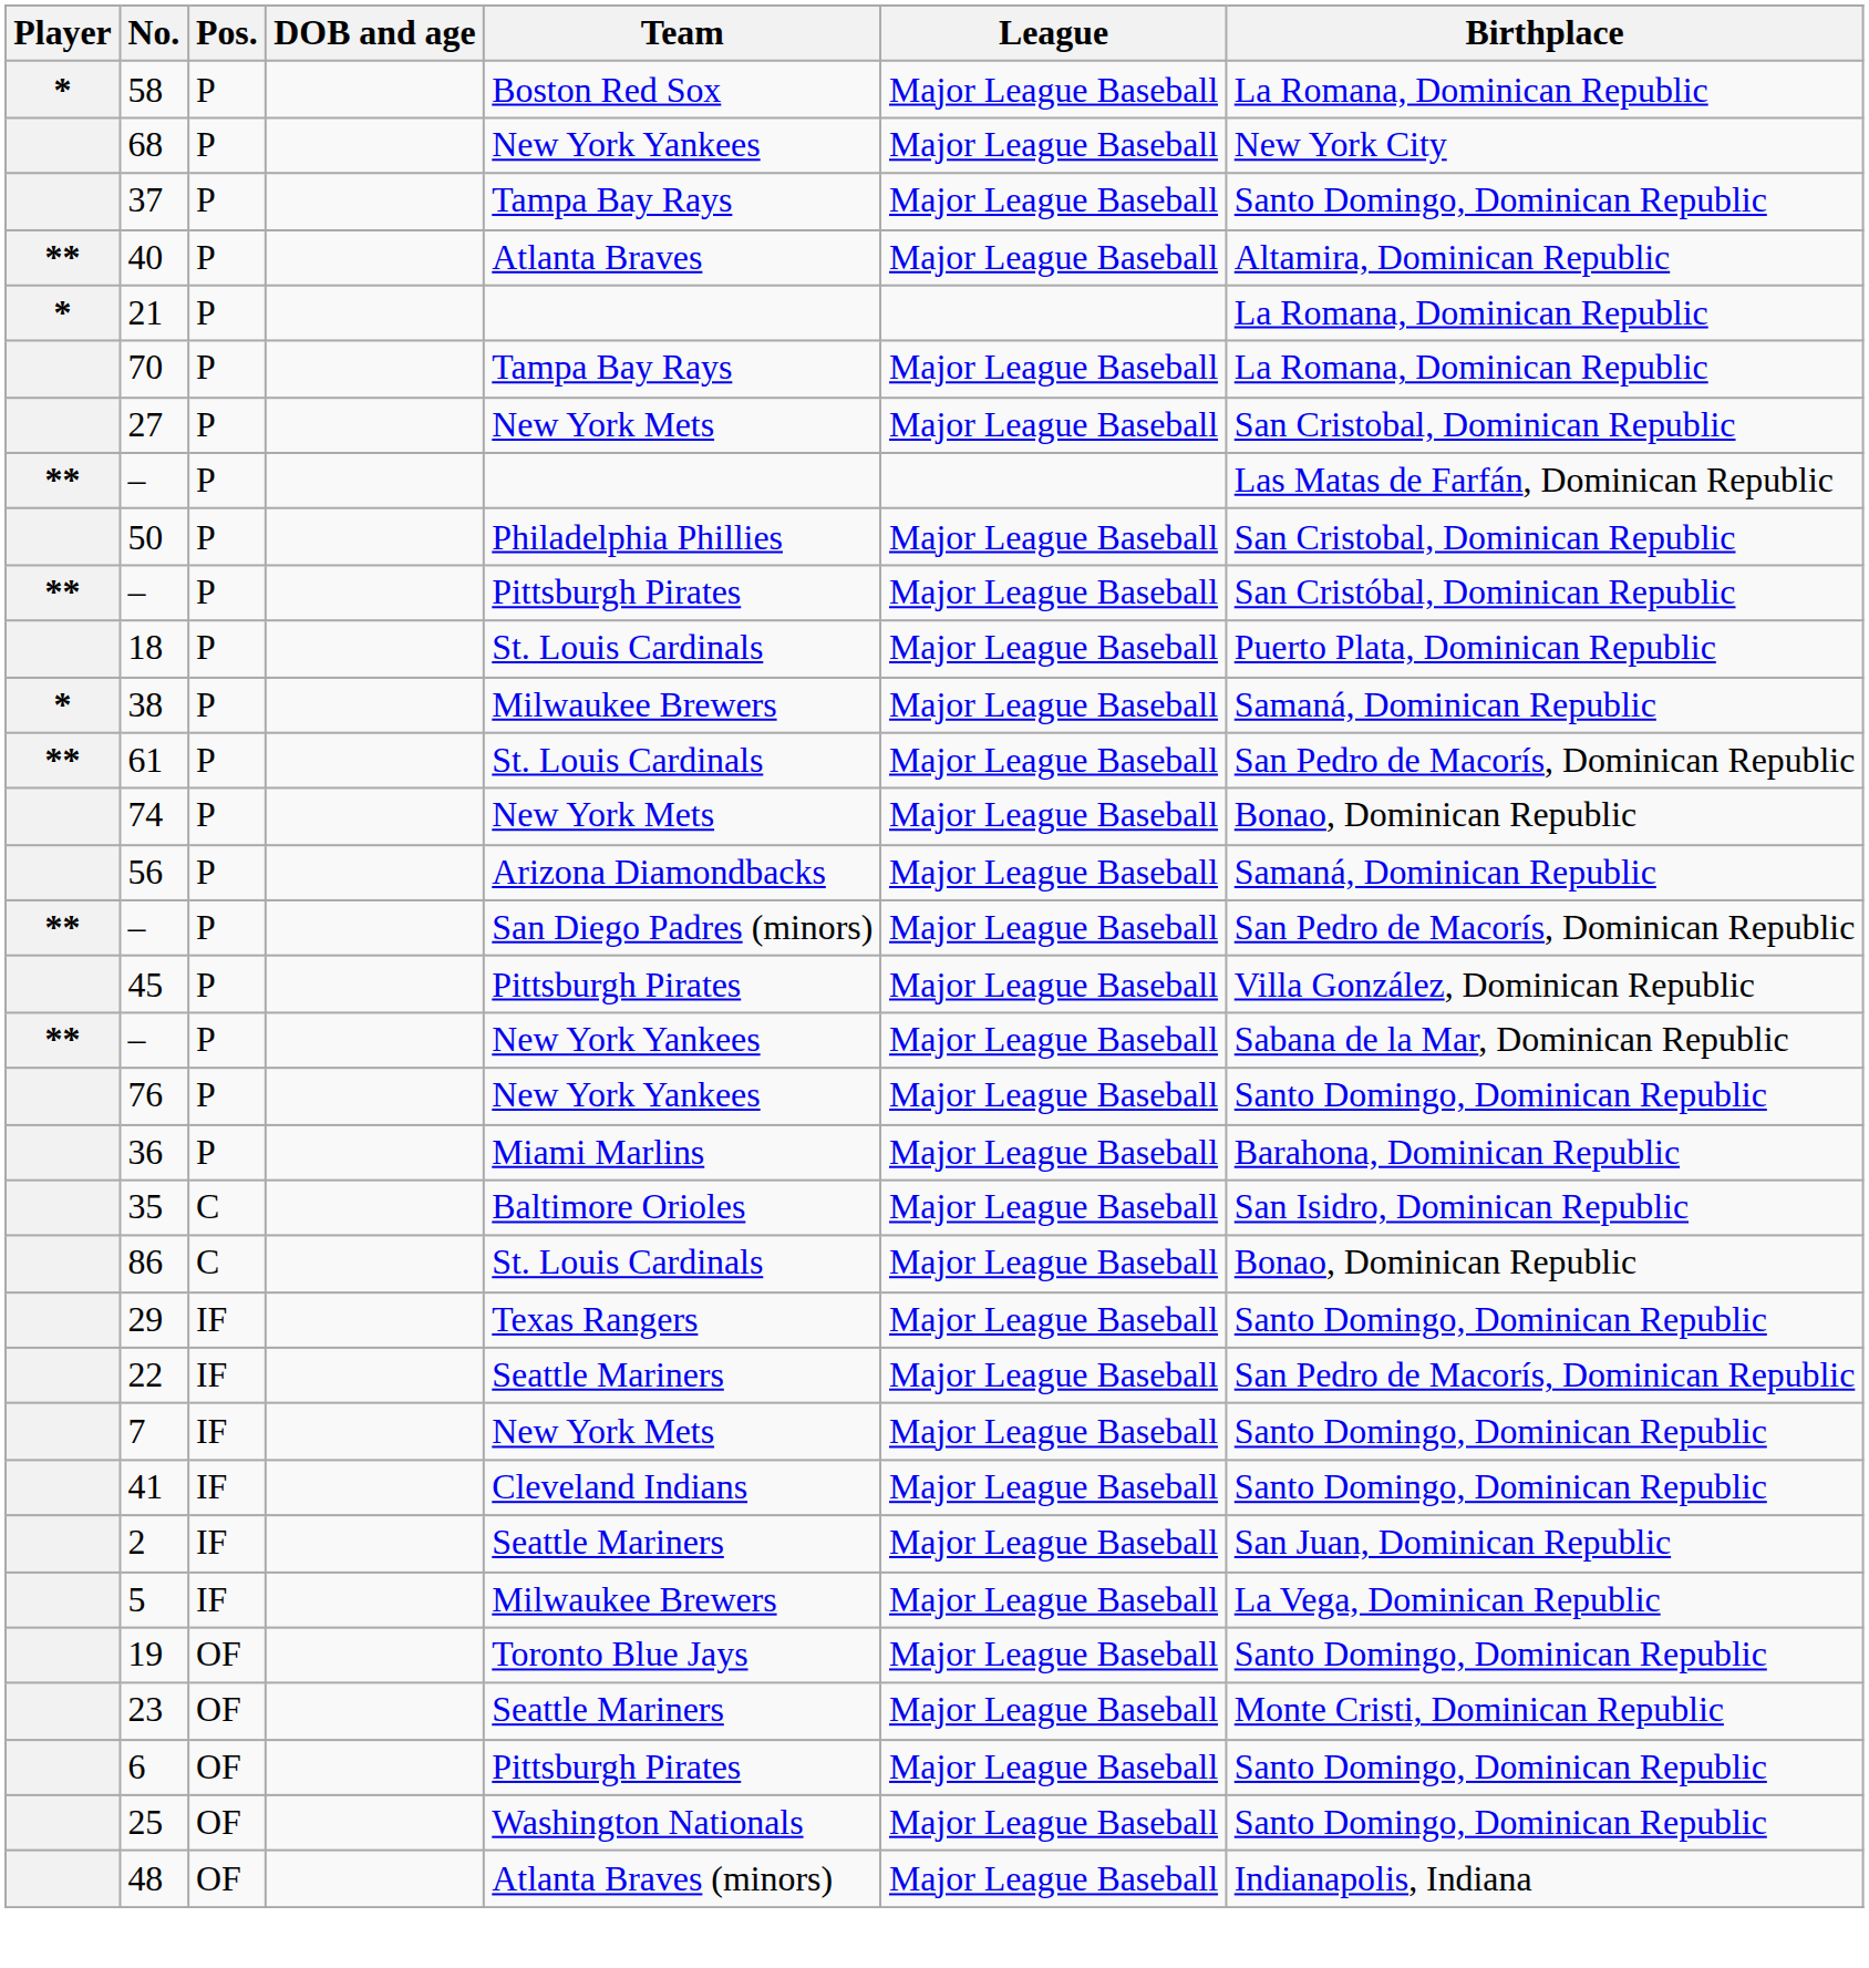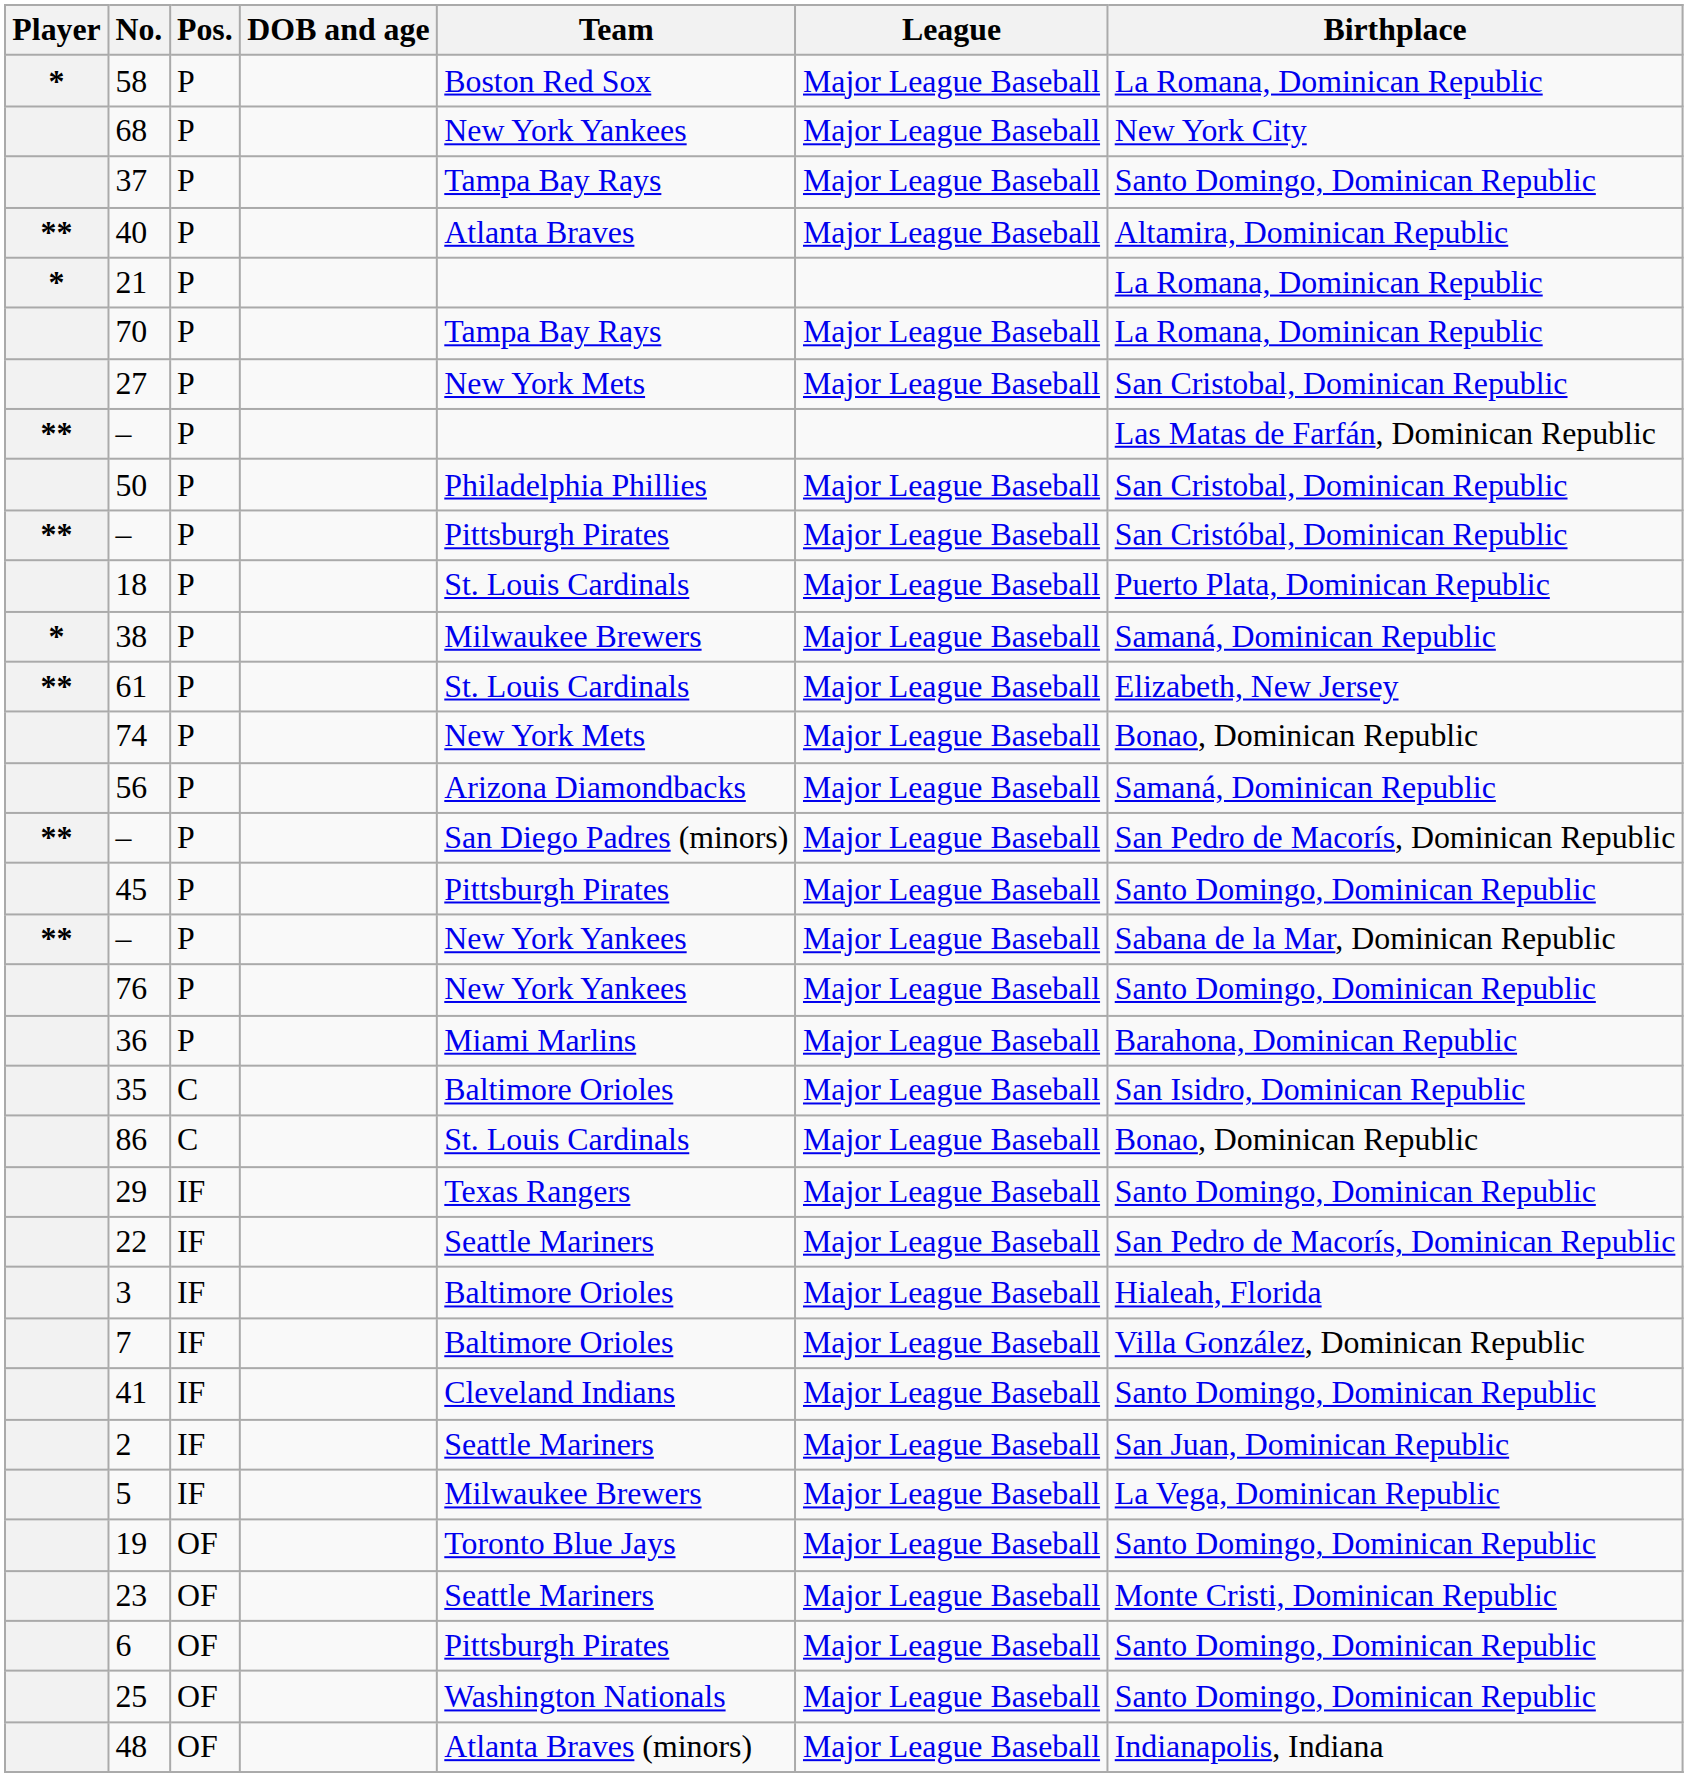 <table class="wikitable sortable plainrowheaders">
 <tr>
 <th scope="col">Player</th>
 <th scope="col">No.</th>
 <th scope="col">Pos.</th>
 <th scope="col">DOB and age</th>
 <th scope="col">Team</th>
 <th scope="col">League</th>
 <th scope="col">Birthplace</th>
 </tr>
 <tr>
 <th scope="row">*</th>
 <td>58</td>
 <td>P</td>
 <td></td>
 <td> <a href='#'>Boston Red Sox</a></td>
 <td><a href='#'>Major League Baseball</a></td>
 <td> <a href='#'>La Romana, Dominican Republic</a></td>
 </tr>
 <tr>
 <th scope="row"></th>
 <td>68</td>
 <td>P</td>
 <td></td>
 <td> <a href='#'>New York Yankees</a></td>
 <td><a href='#'>Major League Baseball</a></td>
 <td> <a href='#'>New York City</a></td>
 </tr>
 <tr>
 <th scope="row"></th>
 <td>37</td>
 <td>P</td>
 <td></td>
 <td> <a href='#'>Tampa Bay Rays</a></td>
 <td><a href='#'>Major League Baseball</a></td>
 <td> <a href='#'>Santo Domingo, Dominican Republic</a></td>
 </tr>
 <tr>
 <th scope="row">**</th>
 <td>40</td>
 <td>P</td>
 <td></td>
 <td> <a href='#'>Atlanta Braves</a></td>
 <td><a href='#'>Major League Baseball</a></td>
 <td> <a href='#'>Altamira, Dominican Republic</a></td>
 </tr>
 <tr>
 <th scope="row">*</th>
 <td>21</td>
 <td>P</td>
 <td></td>
 <td></td>
 <td></td>
 <td> <a href='#'>La Romana, Dominican Republic</a></td>
 </tr>
 <tr>
 <th scope="row"></th>
 <td>70</td>
 <td>P</td>
 <td></td>
 <td> <a href='#'>Tampa Bay Rays</a></td>
 <td><a href='#'>Major League Baseball</a></td>
 <td> <a href='#'>La Romana, Dominican Republic</a></td>
 </tr>
 <tr>
 <th scope="row"></th>
 <td>27</td>
 <td>P</td>
 <td></td>
 <td> <a href='#'>New York Mets</a></td>
 <td><a href='#'>Major League Baseball</a></td>
 <td> <a href='#'>San Cristobal, Dominican Republic</a></td>
 </tr>
 <tr>
 <th scope="row">**</th>
 <td>–</td>
 <td>P</td>
 <td></td>
 <td></td>
 <td></td>
 <td> <a href='#'>Las Matas de Farfán</a>, Dominican Republic</td>
 </tr>
 <tr>
 <th scope="row"></th>
 <td>50</td>
 <td>P</td>
 <td></td>
 <td> <a href='#'>Philadelphia Phillies</a></td>
 <td><a href='#'>Major League Baseball</a></td>
 <td> <a href='#'>San Cristobal, Dominican Republic</a></td>
 </tr>
 <tr>
 <th scope="row">**</th>
 <td>–</td>
 <td>P</td>
 <td></td>
 <td> <a href='#'>Pittsburgh Pirates</a></td>
 <td><a href='#'>Major League Baseball</a></td>
 <td> <a href='#'>San Cristóbal, Dominican Republic</a></td>
 </tr>
 <tr>
 <th scope="row"></th>
 <td>18</td>
 <td>P</td>
 <td></td>
 <td> <a href='#'>St. Louis Cardinals</a></td>
 <td><a href='#'>Major League Baseball</a></td>
 <td> <a href='#'>Puerto Plata, Dominican Republic</a></td>
 </tr>
 <tr>
 <th scope="row">*</th>
 <td>38</td>
 <td>P</td>
 <td></td>
 <td> <a href='#'>Milwaukee Brewers</a></td>
 <td><a href='#'>Major League Baseball</a></td>
 <td> <a href='#'>Samaná, Dominican Republic</a></td>
 </tr>
 <tr>
 <th scope="row">**</th>
 <td>61</td>
 <td>P</td>
 <td></td>
 <td> <a href='#'>St. Louis Cardinals</a></td>
 <td><a href='#'>Major League Baseball</a></td>
-<td> <a href='#'>San Pedro de Macorís</a>, Dominican Republic</td>
+<td> <a href='#'>Elizabeth, New Jersey</a></td>
 </tr>
 <tr>
 <th scope="row"></th>
 <td>74</td>
 <td>P</td>
 <td></td>
 <td> <a href='#'>New York Mets</a></td>
 <td><a href='#'>Major League Baseball</a></td>
 <td> <a href='#'>Bonao</a>, Dominican Republic</td>
 </tr>
 <tr>
 <th scope="row"></th>
 <td>56</td>
 <td>P</td>
 <td></td>
 <td> <a href='#'>Arizona Diamondbacks</a></td>
 <td><a href='#'>Major League Baseball</a></td>
 <td> <a href='#'>Samaná, Dominican Republic</a></td>
 </tr>
 <tr>
 <th scope="row">**</th>
 <td>–</td>
 <td>P</td>
 <td></td>
 <td> <a href='#'>San Diego Padres</a> (minors)</td>
 <td><a href='#'>Major League Baseball</a></td>
 <td> <a href='#'>San Pedro de Macorís</a>, Dominican Republic</td>
 </tr>
 <tr>
 <th scope="row"></th>
 <td>45</td>
 <td>P</td>
 <td></td>
 <td> <a href='#'>Pittsburgh Pirates</a></td>
 <td><a href='#'>Major League Baseball</a></td>
-<td> <a href='#'>Villa González</a>, Dominican Republic</td>
+<td> <a href='#'>Santo Domingo, Dominican Republic</a></td>
 </tr>
 <tr>
 <th scope="row">**</th>
 <td>–</td>
 <td>P</td>
 <td></td>
 <td> <a href='#'>New York Yankees</a></td>
 <td><a href='#'>Major League Baseball</a></td>
 <td> <a href='#'>Sabana de la Mar</a>, Dominican Republic</td>
 </tr>
 <tr>
 <th scope="row"></th>
 <td>76</td>
 <td>P</td>
 <td></td>
 <td> <a href='#'>New York Yankees</a></td>
 <td><a href='#'>Major League Baseball</a></td>
 <td> <a href='#'>Santo Domingo, Dominican Republic</a></td>
 </tr>
 <tr>
 <th scope="row"></th>
 <td>36</td>
 <td>P</td>
 <td></td>
 <td> <a href='#'>Miami Marlins</a></td>
 <td><a href='#'>Major League Baseball</a></td>
 <td> <a href='#'>Barahona, Dominican Republic</a></td>
 </tr>
 <tr>
 <th scope="row"></th>
 <td>35</td>
 <td>C</td>
 <td></td>
 <td> <a href='#'>Baltimore Orioles</a></td>
 <td><a href='#'>Major League Baseball</a></td>
 <td> <a href='#'>San Isidro, Dominican Republic</a></td>
 </tr>
 <tr>
 <th scope="row"></th>
 <td>86</td>
 <td>C</td>
 <td></td>
 <td> <a href='#'>St. Louis Cardinals</a></td>
 <td><a href='#'>Major League Baseball</a></td>
 <td> <a href='#'>Bonao</a>, Dominican Republic</td>
 </tr>
 <tr>
 <th scope="row"></th>
 <td>29</td>
 <td>IF</td>
 <td></td>
 <td> <a href='#'>Texas Rangers</a></td>
 <td><a href='#'>Major League Baseball</a></td>
 <td> <a href='#'>Santo Domingo, Dominican Republic</a></td>
 </tr>
 <tr>
 <th scope="row"></th>
 <td>22</td>
 <td>IF</td>
 <td></td>
 <td> <a href='#'>Seattle Mariners</a></td>
 <td><a href='#'>Major League Baseball</a></td>
 <td> <a href='#'>San Pedro de Macorís, Dominican Republic</a></td>
 </tr>
 <tr>
 <th scope="row"></th>
+<td>3</td>
+<td>IF</td>
+<td></td>
+<td> <a href='#'>Baltimore Orioles</a></td>
+<td><a href='#'>Major League Baseball</a></td>
+<td> <a href='#'>Hialeah, Florida</a></td>
+</tr>
+<tr>
+<th scope="row"></th>
 <td>7</td>
 <td>IF</td>
 <td></td>
-<td> <a href='#'>New York Mets</a></td>
+<td> <a href='#'>Baltimore Orioles</a></td>
 <td><a href='#'>Major League Baseball</a></td>
-<td> <a href='#'>Santo Domingo, Dominican Republic</a></td>
+<td> <a href='#'>Villa González</a>, Dominican Republic</td>
 </tr>
 <tr>
 <th scope="row"></th>
 <td>41</td>
 <td>IF</td>
 <td></td>
 <td> <a href='#'>Cleveland Indians</a></td>
 <td><a href='#'>Major League Baseball</a></td>
 <td> <a href='#'>Santo Domingo, Dominican Republic</a></td>
 </tr>
 <tr>
 <th scope="row"></th>
 <td>2</td>
 <td>IF</td>
 <td></td>
 <td> <a href='#'>Seattle Mariners</a></td>
 <td><a href='#'>Major League Baseball</a></td>
 <td> <a href='#'>San Juan, Dominican Republic</a></td>
 </tr>
 <tr>
 <th scope="row"></th>
 <td>5</td>
 <td>IF</td>
 <td></td>
 <td> <a href='#'>Milwaukee Brewers</a></td>
 <td><a href='#'>Major League Baseball</a></td>
 <td> <a href='#'>La Vega, Dominican Republic</a></td>
 </tr>
 <tr>
 <th scope="row"></th>
 <td>19</td>
 <td>OF</td>
 <td></td>
 <td> <a href='#'>Toronto Blue Jays</a></td>
 <td><a href='#'>Major League Baseball</a></td>
 <td> <a href='#'>Santo Domingo, Dominican Republic</a></td>
 </tr>
 <tr>
 <th scope="row"></th>
 <td>23</td>
 <td>OF</td>
 <td></td>
 <td> <a href='#'>Seattle Mariners</a></td>
 <td><a href='#'>Major League Baseball</a></td>
 <td> <a href='#'>Monte Cristi, Dominican Republic</a></td>
 </tr>
 <tr>
 <th scope="row"></th>
 <td>6</td>
 <td>OF</td>
 <td></td>
 <td> <a href='#'>Pittsburgh Pirates</a></td>
 <td><a href='#'>Major League Baseball</a></td>
 <td> <a href='#'>Santo Domingo, Dominican Republic</a></td>
 </tr>
 <tr>
 <th scope="row"></th>
 <td>25</td>
 <td>OF</td>
 <td></td>
 <td> <a href='#'>Washington Nationals</a></td>
 <td><a href='#'>Major League Baseball</a></td>
 <td> <a href='#'>Santo Domingo, Dominican Republic</a></td>
 </tr>
 <tr>
 <th scope="row"></th>
 <td>48</td>
 <td>OF</td>
 <td></td>
 <td> <a href='#'>Atlanta Braves</a> (minors)</td>
 <td><a href='#'>Major League Baseball</a></td>
 <td> <a href='#'>Indianapolis</a>, Indiana</td>
 </tr>
 <tr>
 </tr>
 </table>
